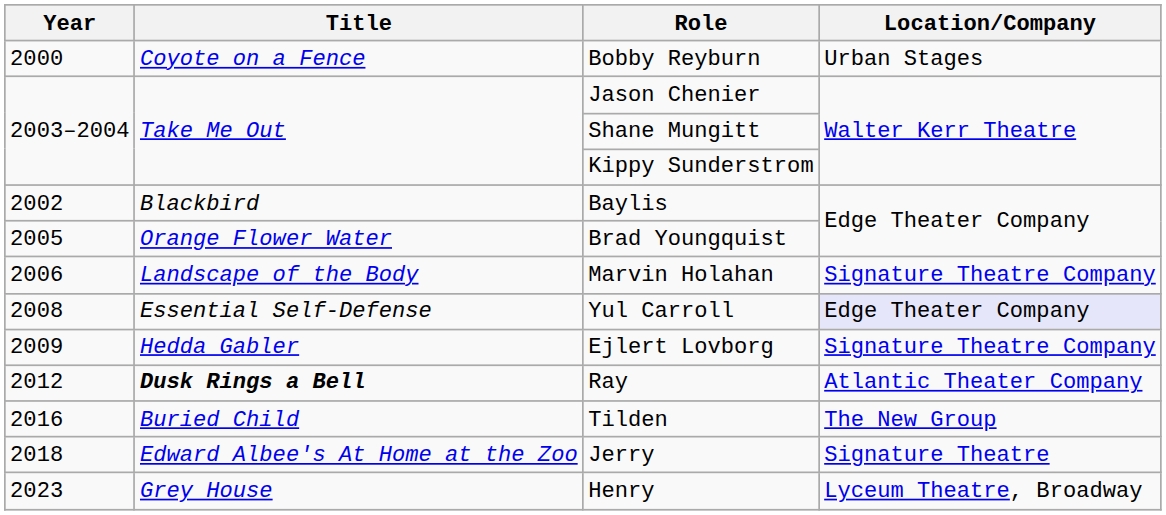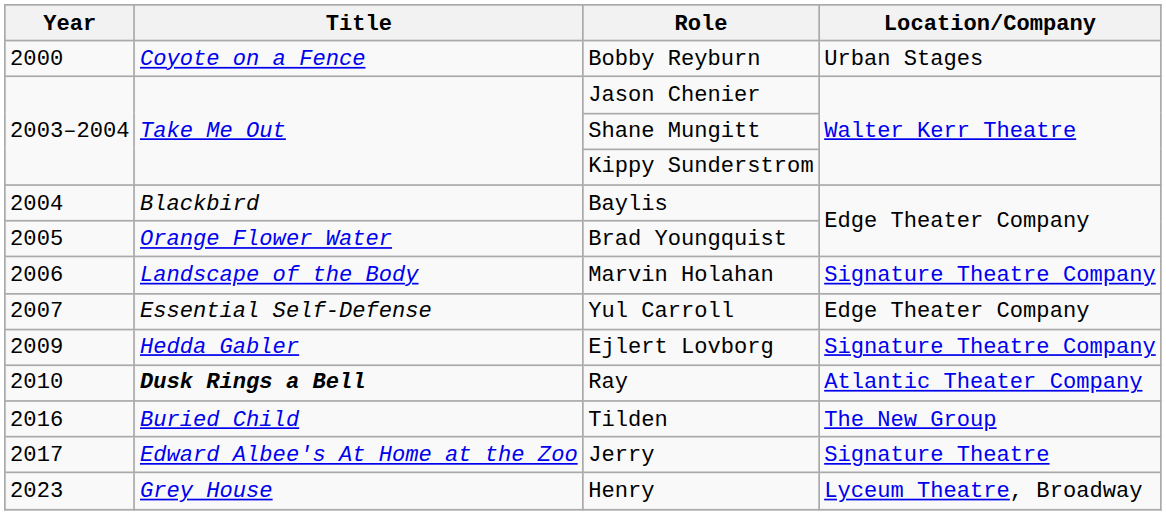 <table class="wikitable sortable">
 <tr>
 <th>Year</th>
 <th>Title</th>
 <th>Role</th>
 <th>Location/Company</th>
 </tr>
 <tr>
 <td>2000</td>
 <td><em><a href='#'>Coyote on a Fence</a></em></td>
 <td>Bobby Reyburn</td>
 <td>Urban Stages</td>
 </tr>
 <tr>
 <td rowspan="3">2003–2004</td>
 <td rowspan="3"><em><a href='#'>Take Me Out</a></em></td>
 <td>Jason Chenier</td>
 <td rowspan="3"><a href='#'>Walter Kerr Theatre</a></td>
 </tr>
 <tr>
 <td>Shane Mungitt</td>
 </tr>
 <tr>
 <td>Kippy Sunderstrom</td>
 </tr>
 <tr>
-<td>2002</td>
+<td>2004</td>
 <td><em>Blackbird</em></td>
 <td>Baylis</td>
 <td rowspan="2">Edge Theater Company</td>
 </tr>
 <tr>
 <td>2005</td>
 <td><em><a href='#'>Orange Flower Water</a></em></td>
 <td>Brad Youngquist</td>
 </tr>
 <tr>
 <td>2006</td>
 <td><em><a href='#'>Landscape of the Body</a></em></td>
 <td>Marvin Holahan</td>
 <td><a href='#'>Signature Theatre Company</a></td>
 </tr>
 <tr>
-<td>2008</td>
+<td>2007</td>
 <td><em>Essential Self-Defense</em></td>
 <td>Yul Carroll</td>
-<td style="background: lavender;">Edge Theater Company</td>
+<td>Edge Theater Company</td>
 </tr>
 <tr>
 <td>2009</td>
 <td><em><a href='#'>Hedda Gabler</a></em></td>
 <td>Ejlert Lovborg</td>
 <td><a href='#'>Signature Theatre Company</a></td>
 </tr>
 <tr>
-<td>2012</td>
+<td>2010</td>
 <td><strong><em>Dusk Rings a Bell</em></strong></td>
 <td>Ray</td>
 <td><a href='#'>Atlantic Theater Company</a></td>
 </tr>
 <tr>
 <td>2016</td>
 <td><em><a href='#'>Buried Child</a></em></td>
 <td>Tilden</td>
 <td><a href='#'>The New Group</a></td>
 </tr>
 <tr>
-<td>2018</td>
+<td>2017</td>
 <td><em><a href='#'>Edward Albee's At Home at the Zoo</a></em></td>
 <td>Jerry</td>
 <td><a href='#'>Signature Theatre</a></td>
 </tr>
 <tr>
 <td>2023</td>
 <td><em><a href='#'>Grey House</a></em></td>
 <td>Henry</td>
 <td><a href='#'>Lyceum Theatre</a>, Broadway</td>
 </tr>
 </table>
